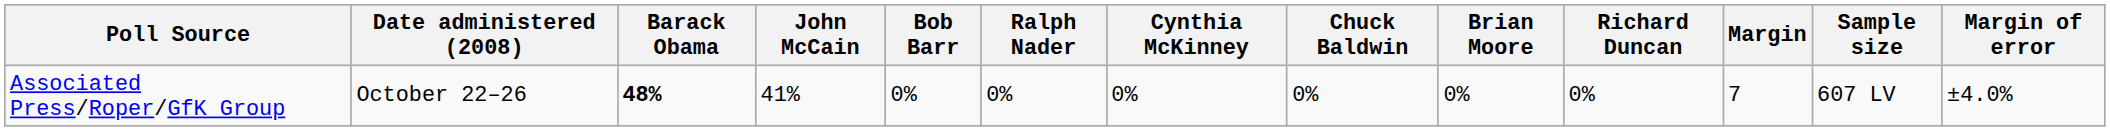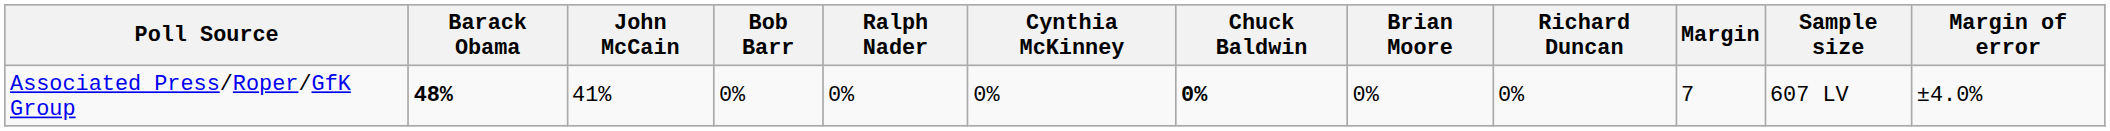 <table class="wikitable collapsible">
 <tr>
 <th>Poll Source</th>
-<th>Date administered (2008)</th>
 <th>Barack Obama</th>
 <th>John McCain</th>
 <th>Bob Barr</th>
 <th>Ralph Nader</th>
 <th>Cynthia McKinney</th>
 <th>Chuck Baldwin</th>
 <th>Brian Moore</th>
 <th>Richard Duncan</th>
 <th>Margin</th>
 <th>Sample size</th>
 <th>Margin of error</th>
 </tr>
 <tr>
 <td><a href='#'>Associated Press</a>/<a href='#'>Roper</a>/<a href='#'>GfK Group</a></td>
-<td>October 22–26</td>
 <td><strong>48%</strong></td>
 <td>41%</td>
 <td>0%</td>
 <td>0%</td>
 <td>0%</td>
-<td>0%</td>
+<td><strong>0%</strong></td>
 <td>0%</td>
 <td>0%</td>
 <td>7</td>
 <td>607 LV</td>
 <td>±4.0%</td>
 </tr>
 </table>
